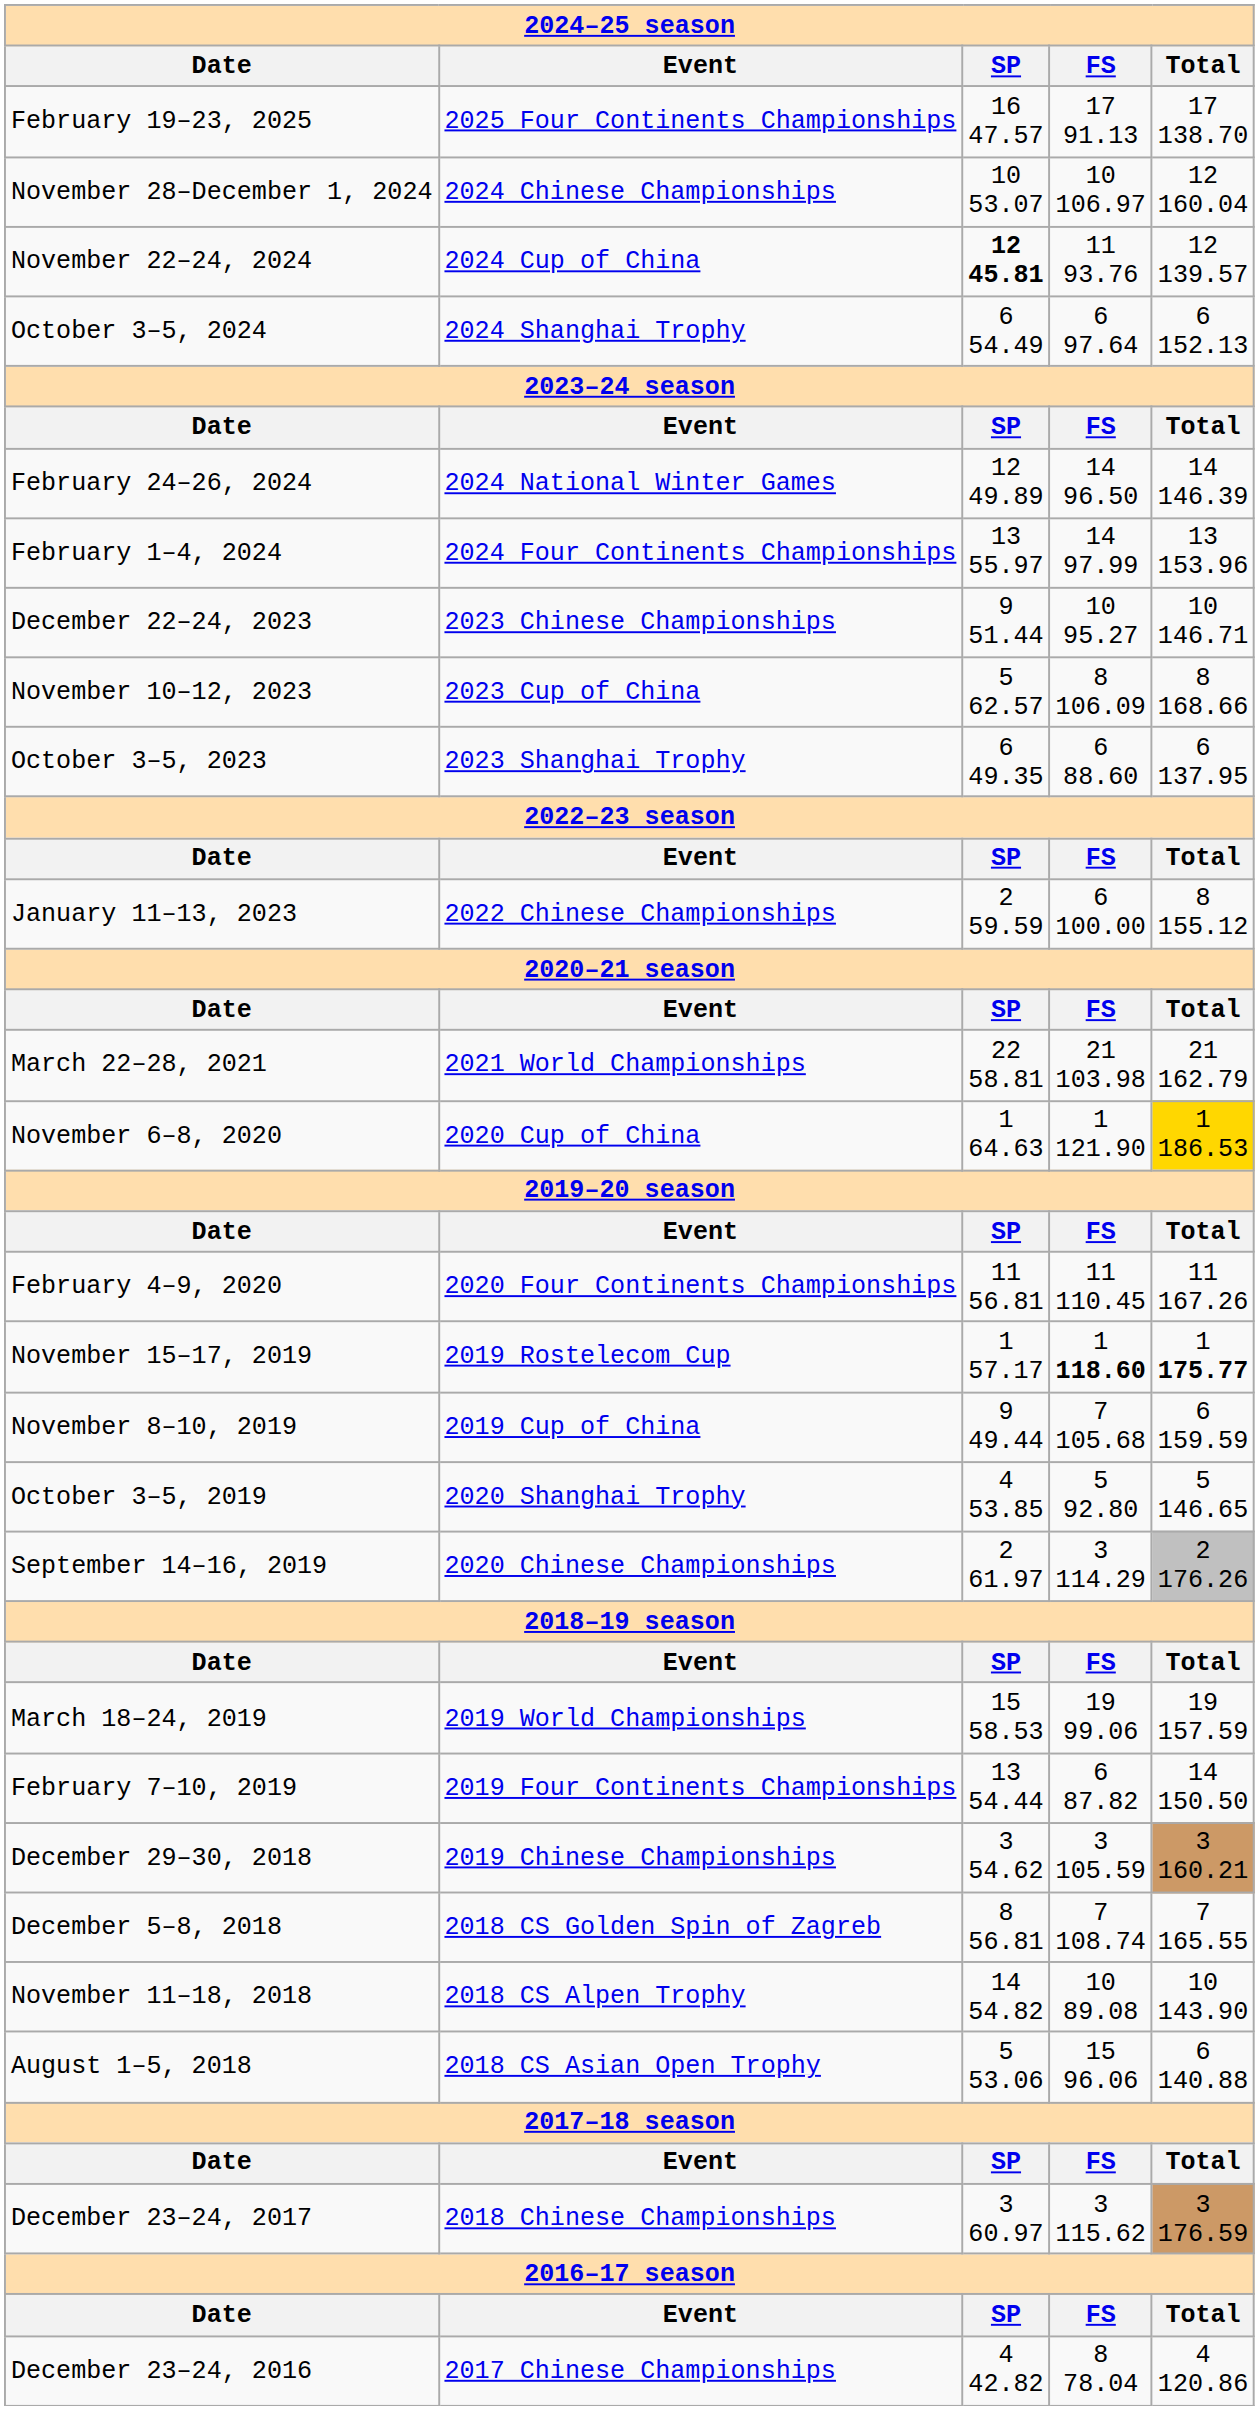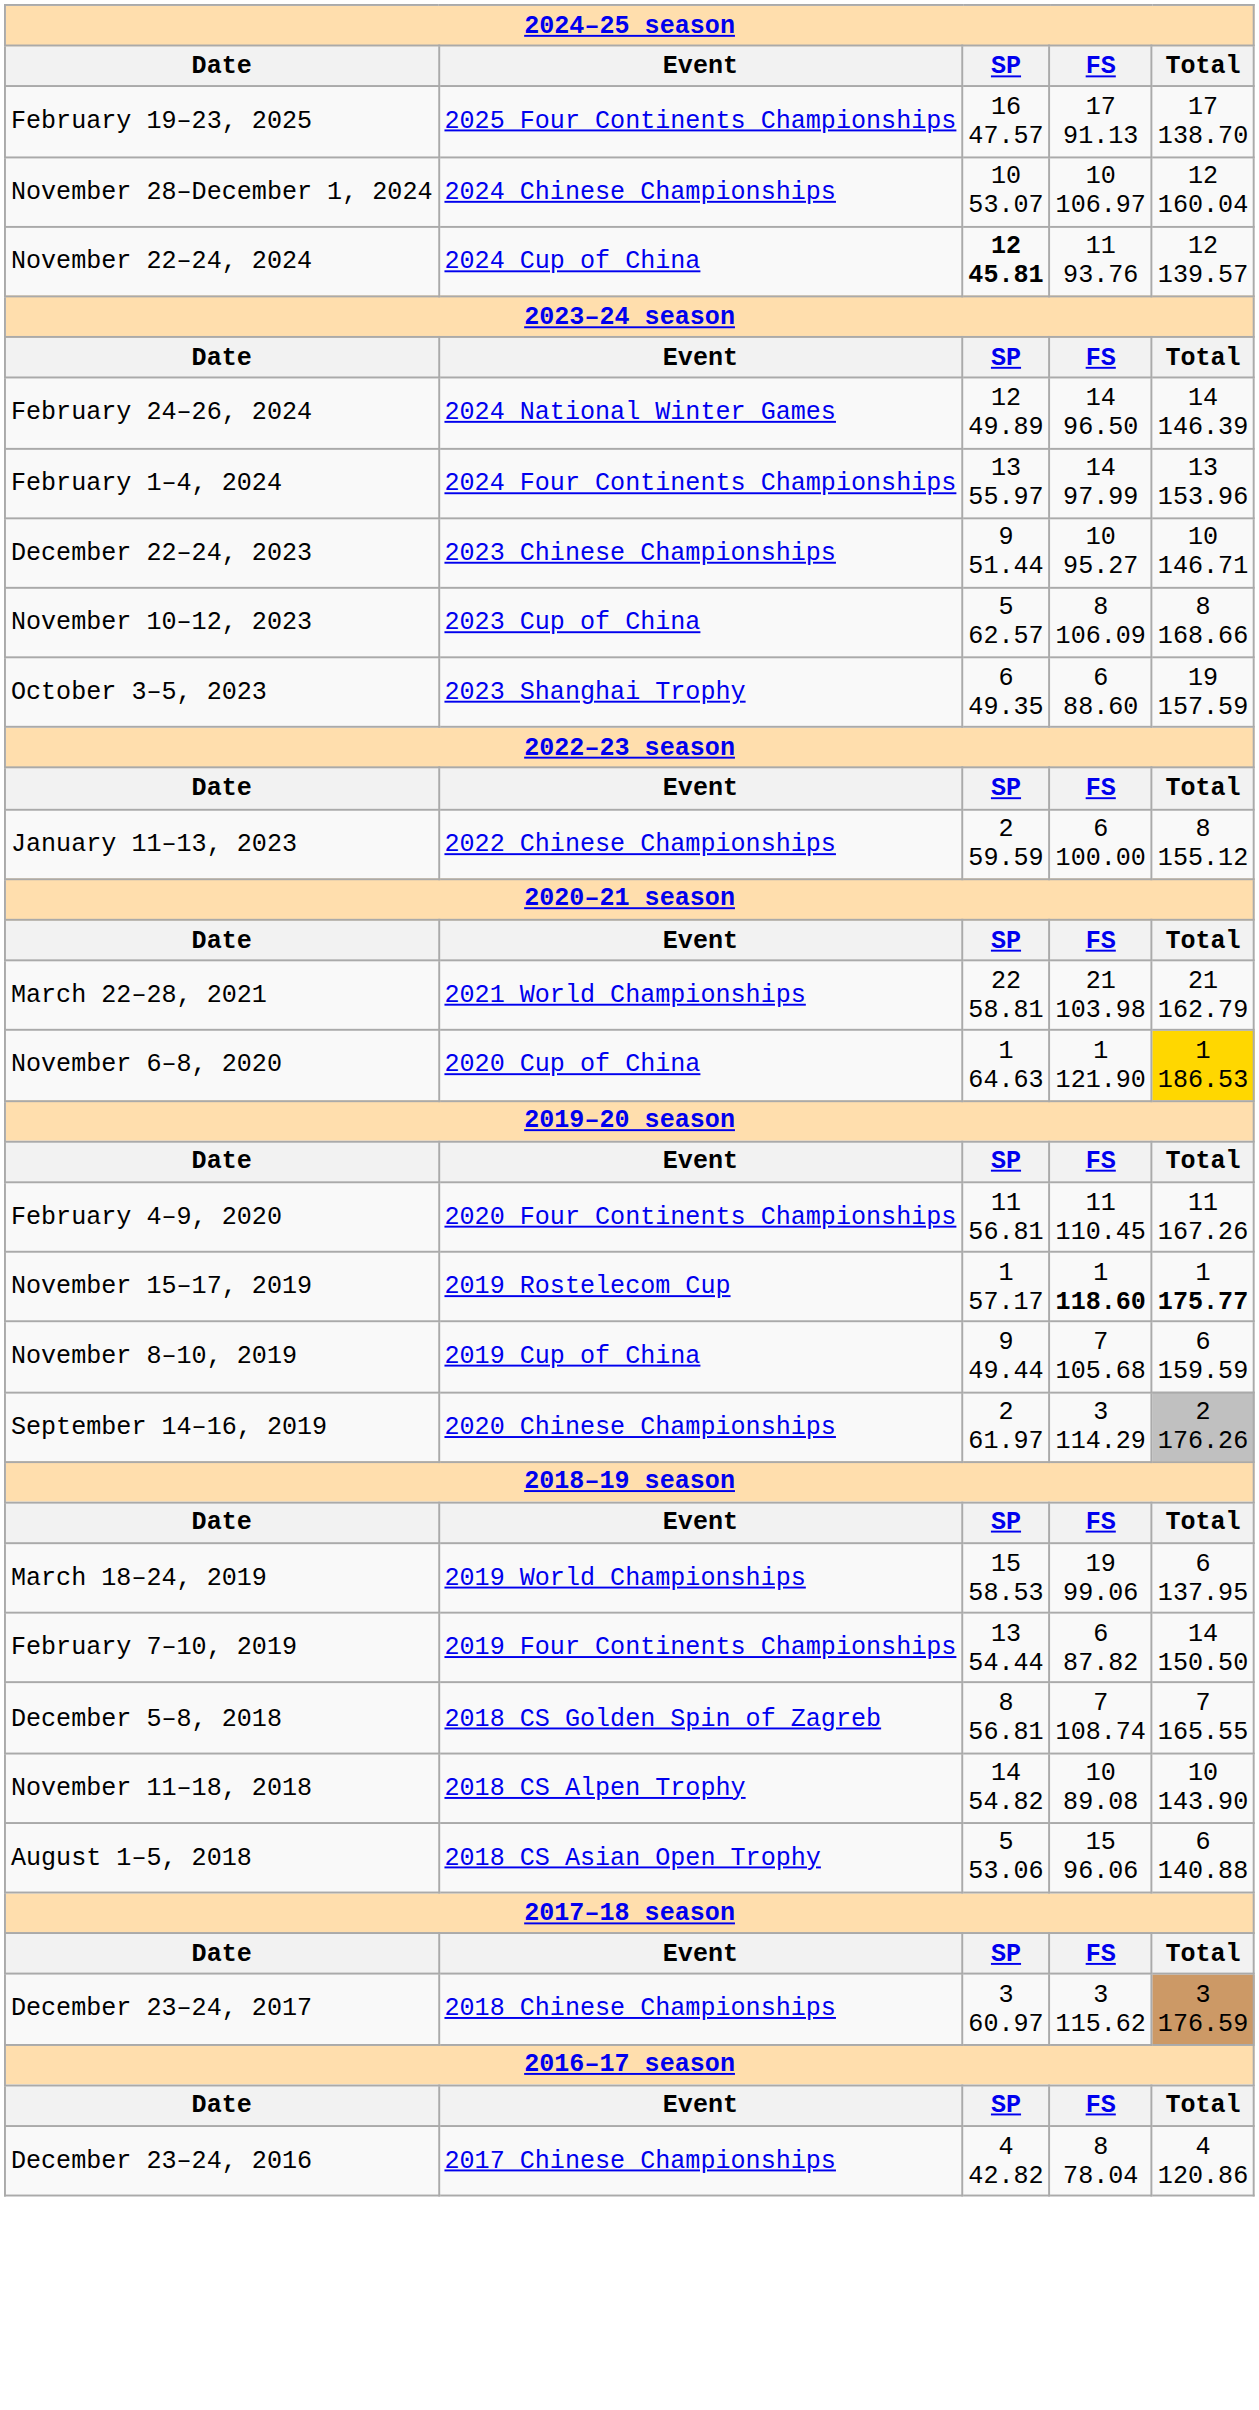 <table class="wikitable">
 <tr>
 <td style="background-color: #ffdead; " colspan=5 align=center><a href='#'><strong>2024–25 season</strong></a></td>
 </tr>
 <tr>
 <th>Date</th>
 <th>Event</th>
 <th><a href='#'>SP</a></th>
 <th><a href='#'>FS</a></th>
 <th>Total</th>
 </tr>
 <tr>
 <td>February 19–23, 2025</td>
 <td><a href='#'>2025 Four Continents Championships</a></td>
 <td align=center>16 <br> 47.57</td>
 <td align=center>17 <br> 91.13</td>
 <td align=center>17 <br> 138.70</td>
 </tr>
 <tr>
 <td>November 28–December 1, 2024</td>
 <td><a href='#'>2024 Chinese Championships</a></td>
 <td align=center>10 <br> 53.07</td>
 <td align=center>10 <br> 106.97</td>
 <td align=center>12 <br> 160.04</td>
 </tr>
 <tr>
 <td>November 22–24, 2024</td>
 <td><a href='#'>2024 Cup of China</a></td>
 <td align=center><strong>12 <br> 45.81</strong></td>
 <td align=center>11 <br> 93.76</td>
 <td align=center>12 <br> 139.57</td>
-</tr>
-<tr>
-<td>October 3–5, 2024</td>
-<td><a href='#'>2024 Shanghai Trophy</a></td>
-<td align=center>6 <br> 54.49</td>
-<td align=center>6 <br> 97.64</td>
-<td align=center>6 <br> 152.13</td>
 </tr>
 <tr>
 <td style="background-color: #ffdead; " colspan=5 align=center><a href='#'><strong>2023–24 season</strong></a></td>
 </tr>
 <tr>
 <th>Date</th>
 <th>Event</th>
 <th><a href='#'>SP</a></th>
 <th><a href='#'>FS</a></th>
 <th>Total</th>
 </tr>
 <tr>
 <td>February 24–26, 2024</td>
 <td><a href='#'>2024 National Winter Games</a></td>
 <td align=center>12 <br> 49.89</td>
 <td align=center>14 <br> 96.50</td>
 <td align=center>14 <br> 146.39</td>
 </tr>
 <tr>
 <td>February 1–4, 2024</td>
 <td><a href='#'>2024 Four Continents Championships</a></td>
 <td align=center>13 <br> 55.97</td>
 <td align=center>14 <br> 97.99</td>
 <td align=center>13 <br> 153.96</td>
 </tr>
 <tr>
 <td>December 22–24, 2023</td>
 <td><a href='#'>2023 Chinese Championships</a></td>
 <td align=center>9 <br> 51.44</td>
 <td align=center>10 <br> 95.27</td>
 <td align=center>10 <br> 146.71</td>
 </tr>
 <tr>
 <td>November 10–12, 2023</td>
 <td><a href='#'>2023 Cup of China</a></td>
 <td align=center>5 <br> 62.57</td>
 <td align=center>8 <br> 106.09</td>
 <td align=center>8 <br> 168.66</td>
 </tr>
 <tr>
 <td>October 3–5, 2023</td>
 <td><a href='#'>2023 Shanghai Trophy</a></td>
 <td align=center>6 <br> 49.35</td>
 <td align=center>6 <br> 88.60</td>
-<td align=center>6 <br> 137.95</td>
+<td align=center>19 <br> 157.59</td>
 </tr>
 <tr>
 <td style="background-color: #ffdead; " colspan=5 align=center><a href='#'><strong>2022–23 season</strong></a></td>
 </tr>
 <tr>
 <th>Date</th>
 <th>Event</th>
 <th><a href='#'>SP</a></th>
 <th><a href='#'>FS</a></th>
 <th>Total</th>
 </tr>
 <tr>
 <td>January 11–13, 2023</td>
 <td><a href='#'>2022 Chinese Championships</a></td>
 <td align=center>2 <br> 59.59</td>
 <td align=center>6 <br> 100.00</td>
 <td align=center>8 <br> 155.12</td>
 </tr>
 <tr>
 <td style="background-color: #ffdead; " colspan=5 align=center><a href='#'><strong>2020–21 season</strong></a></td>
 </tr>
 <tr>
 <th>Date</th>
 <th>Event</th>
 <th><a href='#'>SP</a></th>
 <th><a href='#'>FS</a></th>
 <th>Total</th>
 </tr>
 <tr>
 <td>March 22–28, 2021</td>
 <td><a href='#'>2021 World Championships</a></td>
 <td align=center>22 <br> 58.81</td>
 <td align=center>21 <br> 103.98</td>
 <td align=center>21 <br> 162.79</td>
 </tr>
 <tr>
 <td>November 6–8, 2020</td>
 <td><a href='#'>2020 Cup of China</a></td>
 <td align=center>1 <br> 64.63</td>
 <td align=center>1 <br> 121.90</td>
 <td align=center bgcolor=gold>1 <br> 186.53</td>
 </tr>
 <tr>
 <td style="background-color: #ffdead; " colspan=5 align=center><a href='#'><strong>2019–20 season</strong></a></td>
 </tr>
 <tr>
 <th>Date</th>
 <th>Event</th>
 <th><a href='#'>SP</a></th>
 <th><a href='#'>FS</a></th>
 <th>Total</th>
 </tr>
 <tr>
 <td>February 4–9, 2020</td>
 <td><a href='#'>2020 Four Continents Championships</a></td>
 <td align=center>11 <br> 56.81</td>
 <td align=center>11 <br> 110.45</td>
 <td align=center>11 <br> 167.26</td>
 </tr>
 <tr>
 <td>November 15–17, 2019</td>
 <td><a href='#'>2019 Rostelecom Cup</a></td>
 <td align=center>1 <br> 57.17</td>
 <td align=center>1 <br> <strong>118.60</strong></td>
 <td align=center>1 <br> <strong>175.77</strong></td>
 </tr>
 <tr>
 <td>November 8–10, 2019</td>
 <td><a href='#'>2019 Cup of China</a></td>
 <td align=center>9 <br> 49.44</td>
 <td align=center>7 <br> 105.68</td>
 <td align=center>6 <br> 159.59</td>
 </tr>
 <tr>
-<td>October 3–5, 2019</td>
-<td><a href='#'>2020 Shanghai Trophy</a></td>
-<td align=center>4 <br> 53.85</td>
-<td align=center>5 <br> 92.80</td>
-<td align=center>5 <br> 146.65</td>
-</tr>
-<tr>
 <td>September 14–16, 2019</td>
 <td><a href='#'>2020 Chinese Championships</a></td>
 <td align=center>2 <br> 61.97</td>
 <td align=center>3 <br> 114.29</td>
 <td align=center bgcolor=silver>2 <br> 176.26</td>
 </tr>
 <tr>
 <td style="background-color: #ffdead; " colspan=5 align=center><a href='#'><strong>2018–19 season</strong></a></td>
 </tr>
 <tr>
 <th>Date</th>
 <th>Event</th>
 <th><a href='#'>SP</a></th>
 <th><a href='#'>FS</a></th>
 <th>Total</th>
 </tr>
 <tr>
 <td>March 18–24, 2019</td>
 <td><a href='#'>2019 World Championships</a></td>
 <td align=center>15 <br> 58.53</td>
 <td align=center>19 <br> 99.06</td>
-<td align=center>19 <br> 157.59</td>
+<td align=center>6 <br> 137.95</td>
 </tr>
 <tr>
 <td>February 7–10, 2019</td>
 <td><a href='#'>2019 Four Continents Championships</a></td>
 <td align=center>13 <br> 54.44</td>
 <td align=center>6 <br> 87.82</td>
 <td align=center>14 <br> 150.50</td>
-</tr>
-<tr>
-<td>December 29–30, 2018</td>
-<td><a href='#'>2019 Chinese Championships</a></td>
-<td align=center>3 <br> 54.62</td>
-<td align=center>3 <br> 105.59</td>
-<td align=center bgcolor=cc9966>3 <br> 160.21</td>
 </tr>
 <tr>
 <td>December 5–8, 2018</td>
 <td><a href='#'>2018 CS Golden Spin of Zagreb</a></td>
 <td align=center>8 <br> 56.81</td>
 <td align=center>7 <br> 108.74</td>
 <td align=center>7 <br> 165.55</td>
 </tr>
 <tr>
 <td>November 11–18, 2018</td>
 <td><a href='#'>2018 CS Alpen Trophy</a></td>
 <td align=center>14 <br> 54.82</td>
 <td align=center>10 <br> 89.08</td>
 <td align=center>10 <br> 143.90</td>
 </tr>
 <tr>
 <td>August 1–5, 2018</td>
 <td><a href='#'>2018 CS Asian Open Trophy</a></td>
 <td align=center>5 <br> 53.06</td>
 <td align=center>15 <br> 96.06</td>
 <td align=center>6 <br> 140.88</td>
 </tr>
 <tr>
 <td style="background-color: #ffdead; " colspan=5 align=center><a href='#'><strong>2017–18 season</strong></a></td>
 </tr>
 <tr>
 <th>Date</th>
 <th>Event</th>
 <th><a href='#'>SP</a></th>
 <th><a href='#'>FS</a></th>
 <th>Total</th>
 </tr>
 <tr>
 <td>December 23–24, 2017</td>
 <td><a href='#'>2018 Chinese Championships</a></td>
 <td align=center>3 <br> 60.97</td>
 <td align=center>3 <br> 115.62</td>
 <td align=center bgcolor=cc9966>3 <br> 176.59</td>
 </tr>
 <tr>
 <td style="background-color: #ffdead; " colspan=5 align=center><a href='#'><strong>2016–17 season</strong></a></td>
 </tr>
 <tr>
 <th>Date</th>
 <th>Event</th>
 <th><a href='#'>SP</a></th>
 <th><a href='#'>FS</a></th>
 <th>Total</th>
 </tr>
 <tr>
 <td>December 23–24, 2016</td>
 <td><a href='#'>2017 Chinese Championships</a></td>
 <td align=center>4 <br> 42.82</td>
 <td align=center>8 <br> 78.04</td>
 <td align=center>4 <br> 120.86</td>
 </tr>
 </table>
